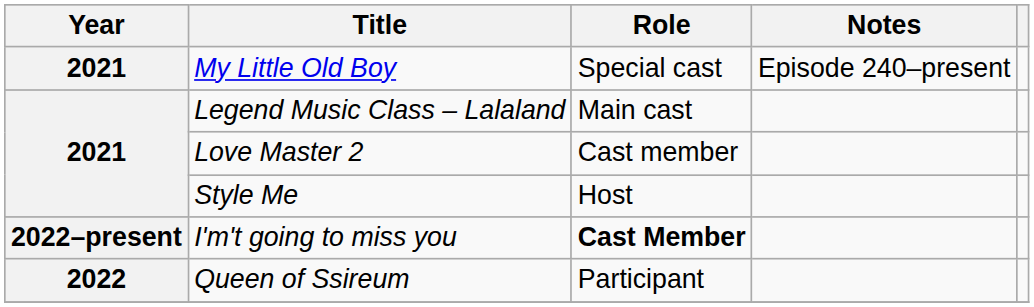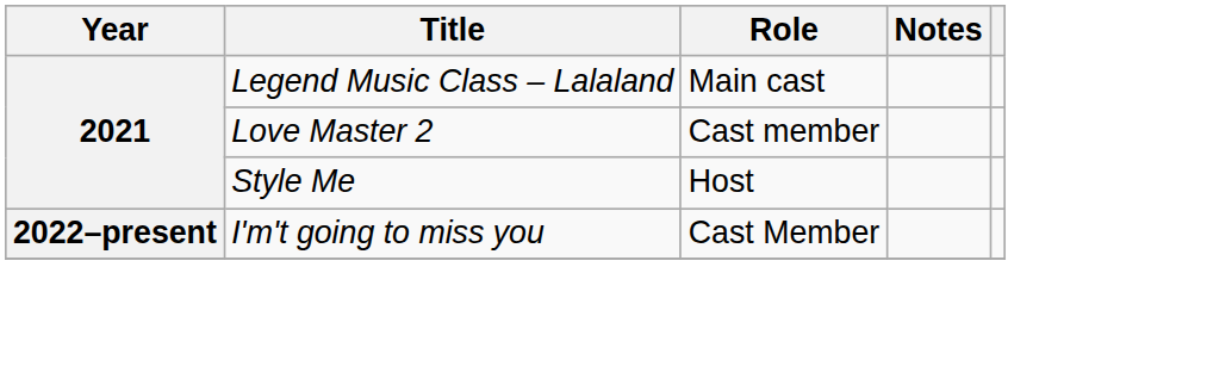 <table class="wikitable plainrowheaders sortable">
 <tr>
 <th scope="col">Year</th>
 <th scope="col">Title</th>
 <th scope="col">Role</th>
 <th scope="col">Notes</th>
 <th scope="col" class="unsortable"></th>
-</tr>
-<tr>
-<th scope="row">2021</th>
-<td><em><a href='#'>My Little Old Boy</a></em></td>
-<td>Special cast</td>
-<td>Episode 240–present</td>
-<td style="text-align:center"></td>
 </tr>
 <tr>
 <th scope="row" rowspan="3">2021</th>
 <td><em> Legend Music Class – Lalaland </em></td>
 <td>Main cast</td>
 <td></td>
 <td style="text-align:center"></td>
 </tr>
 <tr>
 <td><em>Love Master 2</em></td>
 <td>Cast member</td>
 <td></td>
 <td style="text-align:center"></td>
 </tr>
 <tr>
 <td><em>Style Me</em></td>
 <td>Host</td>
 <td></td>
 <td style="text-align:center"></td>
 </tr>
 <tr>
 <th scope="row">2022–present</th>
 <td><em>I'm't going to miss you</em></td>
-<td><strong>Cast Member</strong></td>
-<td></td>
-<td style="text-align:center"></td>
-</tr>
-<tr>
-<th scope="row">2022</th>
-<td><em>Queen of Ssireum</em></td>
-<td>Participant</td>
+<td>Cast Member</td>
 <td></td>
 <td style="text-align:center"></td>
 </tr>
 <tr>
 </tr>
 </table>
